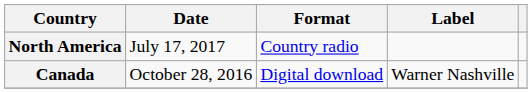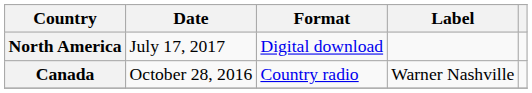 <table class="wikitable plainrowheaders">
 <tr>
 <th>Country</th>
 <th>Date</th>
 <th>Format</th>
 <th>Label</th>
 <th></th>
 </tr>
 <tr>
 <th scope="row">North America</th>
 <td>July 17, 2017</td>
-<td><a href='#'>Country radio</a></td>
+<td><a href='#'>Digital download</a></td>
 <td></td>
 <td></td>
 </tr>
 <tr>
 <th scope="row">Canada</th>
 <td>October 28, 2016</td>
-<td><a href='#'>Digital download</a></td>
+<td><a href='#'>Country radio</a></td>
 <td>Warner Nashville</td>
 <td></td>
 </tr>
 <tr>
 </tr>
 </table>
